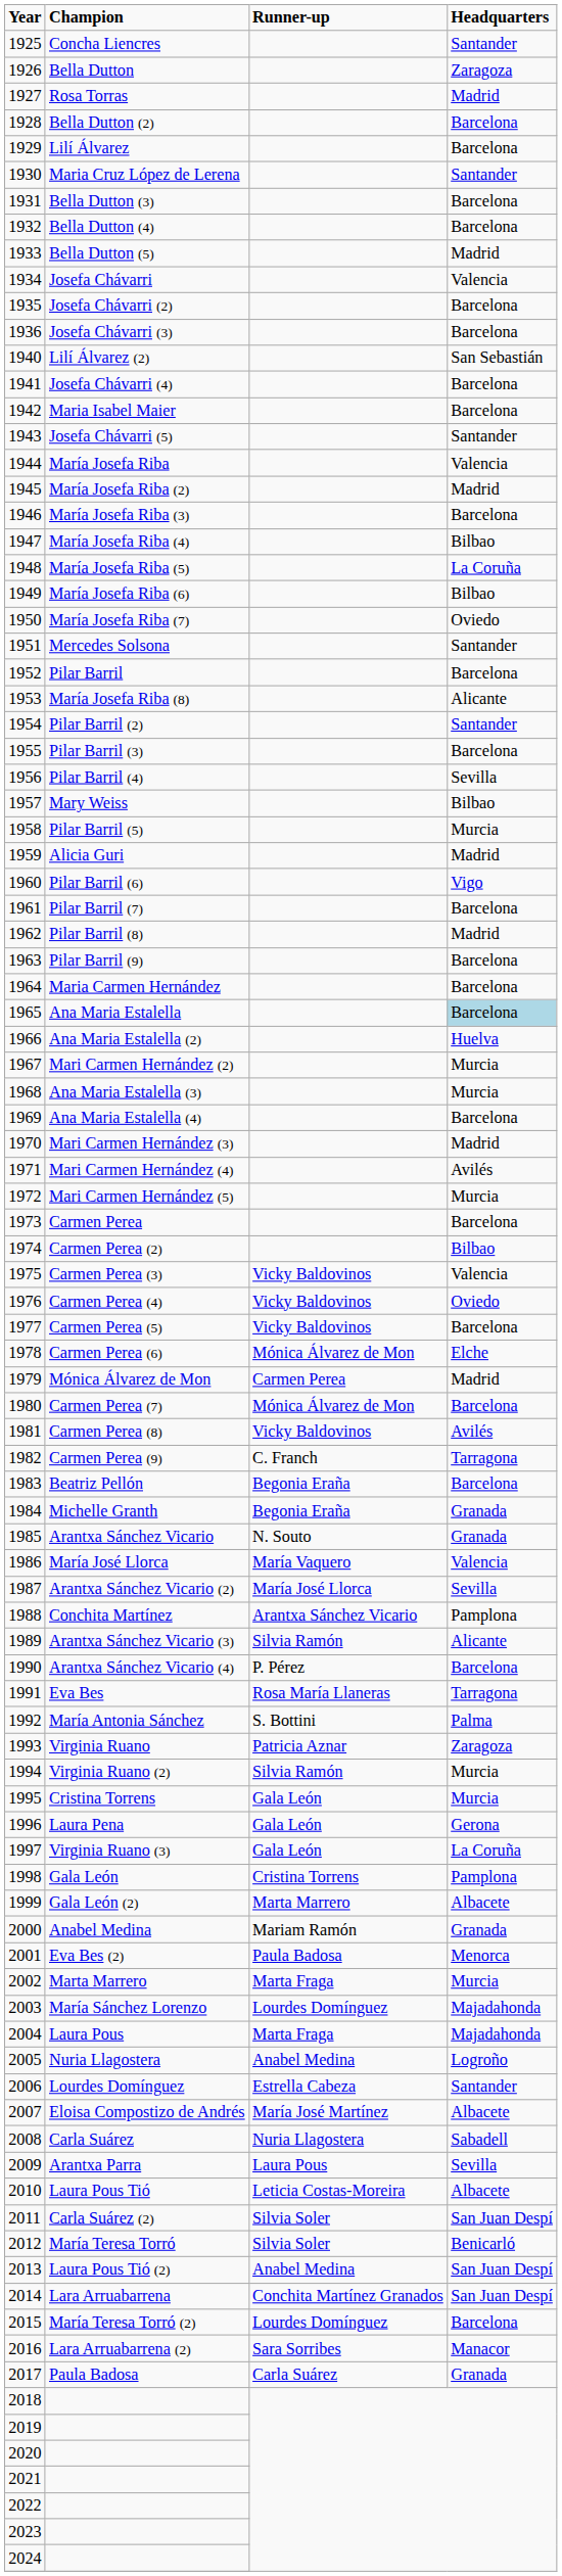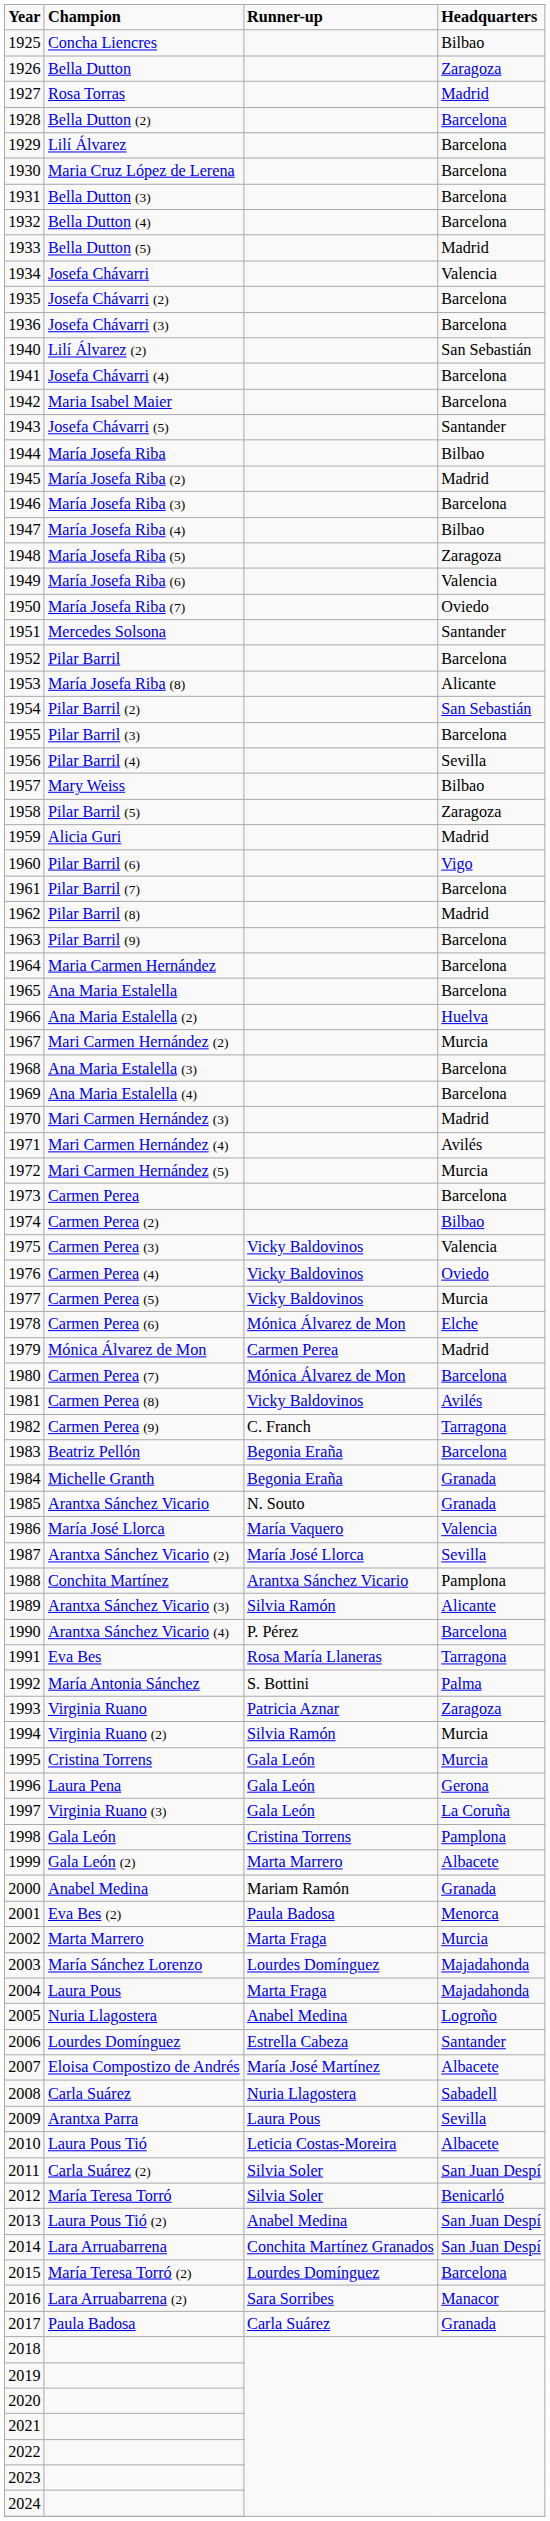 <table class="wikitable sortable">
 <tr>
 <td><strong>Year</strong></td>
 <td><strong>Champion</strong></td>
 <td><strong>Runner-up</strong></td>
 <td><strong>Headquarters</strong></td>
 </tr>
 <tr>
 <td>1925</td>
 <td><a href='#'>Concha Liencres</a></td>
 <td></td>
-<td><a href='#'>Santander</a></td>
+<td>Bilbao</td>
 </tr>
 <tr>
 <td>1926</td>
 <td><a href='#'>Bella Dutton</a></td>
 <td></td>
 <td><a href='#'>Zaragoza</a></td>
 </tr>
 <tr>
 <td>1927</td>
 <td><a href='#'>Rosa Torras</a></td>
 <td></td>
 <td><a href='#'>Madrid</a></td>
 </tr>
 <tr>
 <td>1928</td>
 <td><a href='#'>Bella Dutton</a> <small>(2)</small></td>
 <td></td>
 <td><a href='#'>Barcelona</a></td>
 </tr>
 <tr>
 <td>1929</td>
 <td><a href='#'>Lilí Álvarez</a></td>
 <td></td>
 <td>Barcelona</td>
 </tr>
 <tr>
 <td>1930</td>
 <td><a href='#'>Maria Cruz López de Lerena</a></td>
 <td></td>
-<td><a href='#'>Santander</a></td>
+<td>Barcelona</td>
 </tr>
 <tr>
 <td>1931</td>
 <td><a href='#'>Bella Dutton</a> <small>(3)</small></td>
 <td></td>
 <td>Barcelona</td>
 </tr>
 <tr>
 <td>1932</td>
 <td><a href='#'>Bella Dutton</a> <small>(4)</small></td>
 <td></td>
 <td>Barcelona</td>
 </tr>
 <tr>
 <td>1933</td>
 <td><a href='#'>Bella Dutton</a> <small>(5)</small></td>
 <td></td>
 <td>Madrid</td>
 </tr>
 <tr>
 <td>1934</td>
 <td><a href='#'>Josefa Chávarri</a></td>
 <td></td>
 <td>Valencia</td>
 </tr>
 <tr>
 <td>1935</td>
 <td><a href='#'>Josefa Chávarri</a> <small>(2)</small></td>
 <td></td>
 <td>Barcelona</td>
 </tr>
 <tr>
 <td>1936</td>
 <td><a href='#'>Josefa Chávarri</a> <small>(3)</small></td>
 <td></td>
 <td>Barcelona</td>
 </tr>
 <tr>
 <td>1940</td>
 <td><a href='#'>Lilí Álvarez</a> <small>(2)</small></td>
 <td></td>
 <td>San Sebastián</td>
 </tr>
 <tr>
 <td>1941</td>
 <td><a href='#'>Josefa Chávarri</a> <small>(4)</small></td>
 <td></td>
 <td>Barcelona</td>
 </tr>
 <tr>
 <td>1942</td>
 <td><a href='#'>Maria Isabel Maier</a></td>
 <td></td>
 <td>Barcelona</td>
 </tr>
 <tr>
 <td>1943</td>
 <td><a href='#'>Josefa Chávarri</a> <small>(5)</small></td>
 <td></td>
 <td>Santander</td>
 </tr>
 <tr>
 <td>1944</td>
 <td><a href='#'>María Josefa Riba</a></td>
 <td></td>
-<td>Valencia</td>
+<td>Bilbao</td>
 </tr>
 <tr>
 <td>1945</td>
 <td><a href='#'>María Josefa Riba</a> <small>(2)</small></td>
 <td></td>
 <td>Madrid</td>
 </tr>
 <tr>
 <td>1946</td>
 <td><a href='#'>María Josefa Riba</a> <small>(3)</small></td>
 <td></td>
 <td>Barcelona</td>
 </tr>
 <tr>
 <td>1947</td>
 <td><a href='#'>María Josefa Riba</a> <small>(4)</small></td>
 <td></td>
 <td>Bilbao</td>
 </tr>
 <tr>
 <td>1948</td>
 <td><a href='#'>María Josefa Riba</a> <small>(5)</small></td>
 <td></td>
-<td><a href='#'>La Coruña</a></td>
+<td>Zaragoza</td>
 </tr>
 <tr>
 <td>1949</td>
 <td><a href='#'>María Josefa Riba</a> <small>(6)</small></td>
 <td></td>
-<td>Bilbao</td>
+<td>Valencia</td>
 </tr>
 <tr>
 <td>1950</td>
 <td><a href='#'>María Josefa Riba</a> <small>(7)</small></td>
 <td></td>
 <td>Oviedo</td>
 </tr>
 <tr>
 <td>1951</td>
 <td><a href='#'>Mercedes Solsona</a></td>
 <td></td>
 <td>Santander</td>
 </tr>
 <tr>
 <td>1952</td>
 <td><a href='#'>Pilar Barril</a></td>
 <td></td>
 <td>Barcelona</td>
 </tr>
 <tr>
 <td>1953</td>
 <td><a href='#'>María Josefa Riba</a> <small>(8)</small></td>
 <td></td>
 <td>Alicante</td>
 </tr>
 <tr>
 <td>1954</td>
 <td><a href='#'>Pilar Barril</a> <small>(2)</small></td>
 <td></td>
-<td><a href='#'>Santander</a></td>
+<td><a href='#'>San Sebastián</a></td>
 </tr>
 <tr>
 <td>1955</td>
 <td><a href='#'>Pilar Barril</a> <small>(3)</small></td>
 <td></td>
 <td>Barcelona</td>
 </tr>
 <tr>
 <td>1956</td>
 <td><a href='#'>Pilar Barril</a> <small>(4)</small></td>
 <td></td>
 <td>Sevilla</td>
 </tr>
 <tr>
 <td>1957</td>
 <td><a href='#'>Mary Weiss</a></td>
 <td></td>
 <td>Bilbao</td>
 </tr>
 <tr>
 <td>1958</td>
 <td><a href='#'>Pilar Barril</a> <small>(5)</small></td>
 <td></td>
-<td>Murcia</td>
+<td>Zaragoza</td>
 </tr>
 <tr>
 <td>1959</td>
 <td><a href='#'>Alicia Guri</a></td>
 <td></td>
 <td>Madrid</td>
 </tr>
 <tr>
 <td>1960</td>
 <td><a href='#'>Pilar Barril</a> <small>(6)</small></td>
 <td></td>
 <td><a href='#'>Vigo</a></td>
 </tr>
 <tr>
 <td>1961</td>
 <td><a href='#'>Pilar Barril</a> <small>(7)</small></td>
 <td></td>
 <td>Barcelona</td>
 </tr>
 <tr>
 <td>1962</td>
 <td><a href='#'>Pilar Barril</a> <small>(8)</small></td>
 <td></td>
 <td>Madrid</td>
 </tr>
 <tr>
 <td>1963</td>
 <td><a href='#'>Pilar Barril</a> <small>(9)</small></td>
 <td></td>
 <td>Barcelona</td>
 </tr>
 <tr>
 <td>1964</td>
 <td><a href='#'>Maria Carmen Hernández</a></td>
 <td></td>
 <td>Barcelona</td>
 </tr>
 <tr>
 <td>1965</td>
 <td><a href='#'>Ana Maria Estalella</a></td>
 <td></td>
-<td style="background: lightblue;">Barcelona</td>
+<td>Barcelona</td>
 </tr>
 <tr>
 <td>1966</td>
 <td><a href='#'>Ana Maria Estalella</a> <small>(2)</small></td>
 <td></td>
 <td><a href='#'>Huelva</a></td>
 </tr>
 <tr>
 <td>1967</td>
 <td><a href='#'>Mari Carmen Hernández</a> <small>(2)</small></td>
 <td></td>
 <td>Murcia</td>
 </tr>
 <tr>
 <td>1968</td>
 <td><a href='#'>Ana Maria Estalella</a> <small>(3)</small></td>
 <td></td>
-<td>Murcia</td>
+<td>Barcelona</td>
 </tr>
 <tr>
 <td>1969</td>
 <td><a href='#'>Ana Maria Estalella</a> <small>(4)</small></td>
 <td></td>
 <td>Barcelona</td>
 </tr>
 <tr>
 <td>1970</td>
 <td><a href='#'>Mari Carmen Hernández</a> <small>(3)</small></td>
 <td></td>
 <td>Madrid</td>
 </tr>
 <tr>
 <td>1971</td>
 <td><a href='#'>Mari Carmen Hernández</a> <small>(4)</small></td>
 <td></td>
 <td>Avilés</td>
 </tr>
 <tr>
 <td>1972</td>
 <td><a href='#'>Mari Carmen Hernández</a> <small>(5)</small></td>
 <td></td>
 <td>Murcia</td>
 </tr>
 <tr>
 <td>1973</td>
 <td><a href='#'>Carmen Perea</a></td>
 <td></td>
 <td>Barcelona</td>
 </tr>
 <tr>
 <td>1974</td>
 <td><a href='#'>Carmen Perea</a> <small>(2)</small></td>
 <td></td>
 <td><a href='#'>Bilbao</a></td>
 </tr>
 <tr>
 <td>1975</td>
 <td><a href='#'>Carmen Perea</a> <small>(3)</small></td>
 <td><a href='#'>Vicky Baldovinos</a></td>
 <td>Valencia</td>
 </tr>
 <tr>
 <td>1976</td>
 <td><a href='#'>Carmen Perea</a> <small>(4)</small></td>
 <td><a href='#'>Vicky Baldovinos</a></td>
 <td><a href='#'>Oviedo</a></td>
 </tr>
 <tr>
 <td>1977</td>
 <td><a href='#'>Carmen Perea</a> <small>(5)</small></td>
 <td><a href='#'>Vicky Baldovinos</a></td>
-<td>Barcelona</td>
+<td>Murcia</td>
 </tr>
 <tr>
 <td>1978</td>
 <td><a href='#'>Carmen Perea</a> <small>(6)</small></td>
 <td><a href='#'>Mónica Álvarez de Mon</a></td>
 <td><a href='#'>Elche</a></td>
 </tr>
 <tr>
 <td>1979</td>
 <td><a href='#'>Mónica Álvarez de Mon</a></td>
 <td><a href='#'>Carmen Perea</a></td>
 <td>Madrid</td>
 </tr>
 <tr>
 <td>1980</td>
 <td><a href='#'>Carmen Perea</a> <small>(7)</small></td>
 <td><a href='#'>Mónica Álvarez de Mon</a></td>
 <td><a href='#'>Barcelona</a></td>
 </tr>
 <tr>
 <td>1981</td>
 <td><a href='#'>Carmen Perea</a> <small>(8)</small></td>
 <td><a href='#'>Vicky Baldovinos</a></td>
 <td><a href='#'>Avilés</a></td>
 </tr>
 <tr>
 <td>1982</td>
 <td><a href='#'>Carmen Perea</a> <small>(9)</small></td>
 <td>C. Franch</td>
 <td><a href='#'>Tarragona</a></td>
 </tr>
 <tr>
 <td>1983</td>
 <td><a href='#'>Beatriz Pellón</a></td>
 <td><a href='#'>Begonia Eraña</a></td>
 <td><a href='#'>Barcelona</a></td>
 </tr>
 <tr>
 <td>1984</td>
 <td><a href='#'>Michelle Granth</a></td>
 <td><a href='#'>Begonia Eraña</a></td>
 <td><a href='#'>Granada</a></td>
 </tr>
 <tr>
 <td>1985</td>
 <td><a href='#'>Arantxa Sánchez Vicario</a></td>
 <td>N. Souto</td>
 <td><a href='#'>Granada</a></td>
 </tr>
 <tr>
 <td>1986</td>
 <td><a href='#'>María José Llorca</a></td>
 <td><a href='#'>María Vaquero</a></td>
 <td><a href='#'>Valencia</a></td>
 </tr>
 <tr>
 <td>1987</td>
 <td><a href='#'>Arantxa Sánchez Vicario</a> <small>(2)</small></td>
 <td><a href='#'>María José Llorca</a></td>
 <td><a href='#'>Sevilla</a></td>
 </tr>
 <tr>
 <td>1988</td>
 <td><a href='#'>Conchita Martínez</a></td>
 <td><a href='#'>Arantxa Sánchez Vicario</a></td>
 <td>Pamplona</td>
 </tr>
 <tr>
 <td>1989</td>
 <td><a href='#'>Arantxa Sánchez Vicario</a> <small>(3)</small></td>
 <td><a href='#'>Silvia Ramón</a></td>
 <td><a href='#'>Alicante</a></td>
 </tr>
 <tr>
 <td>1990</td>
 <td><a href='#'>Arantxa Sánchez Vicario</a> <small>(4)</small></td>
 <td>P. Pérez</td>
 <td><a href='#'>Barcelona</a></td>
 </tr>
 <tr>
 <td>1991</td>
 <td><a href='#'>Eva Bes</a></td>
 <td><a href='#'>Rosa María Llaneras</a></td>
 <td><a href='#'>Tarragona</a></td>
 </tr>
 <tr>
 <td>1992</td>
 <td><a href='#'>María Antonia Sánchez</a></td>
 <td>S. Bottini</td>
 <td><a href='#'>Palma</a></td>
 </tr>
 <tr>
 <td>1993</td>
 <td><a href='#'>Virginia Ruano</a></td>
 <td><a href='#'>Patricia Aznar</a></td>
 <td><a href='#'>Zaragoza</a></td>
 </tr>
 <tr>
 <td>1994</td>
 <td><a href='#'>Virginia Ruano</a> <small>(2)</small></td>
 <td><a href='#'>Silvia Ramón</a></td>
 <td>Murcia</td>
 </tr>
 <tr>
 <td>1995</td>
 <td><a href='#'>Cristina Torrens</a></td>
 <td><a href='#'>Gala León</a></td>
 <td><a href='#'>Murcia</a></td>
 </tr>
 <tr>
 <td>1996</td>
 <td><a href='#'>Laura Pena</a></td>
 <td><a href='#'>Gala León</a></td>
 <td><a href='#'>Gerona</a></td>
 </tr>
 <tr>
 <td>1997</td>
 <td><a href='#'>Virginia Ruano</a> <small>(3)</small></td>
 <td><a href='#'>Gala León</a></td>
 <td><a href='#'>La Coruña</a></td>
 </tr>
 <tr>
 <td>1998</td>
 <td><a href='#'>Gala León</a></td>
 <td><a href='#'>Cristina Torrens</a></td>
 <td><a href='#'>Pamplona</a></td>
 </tr>
 <tr>
 <td>1999</td>
 <td><a href='#'>Gala León</a> <small>(2)</small></td>
 <td><a href='#'>Marta Marrero</a></td>
 <td><a href='#'>Albacete</a></td>
 </tr>
 <tr>
 <td>2000</td>
 <td><a href='#'>Anabel Medina</a></td>
 <td>Mariam Ramón</td>
 <td><a href='#'>Granada</a></td>
 </tr>
 <tr>
 <td>2001</td>
 <td><a href='#'>Eva Bes</a> <small>(2)</small></td>
 <td><a href='#'>Paula Badosa</a></td>
 <td><a href='#'>Menorca</a></td>
 </tr>
 <tr>
 <td>2002</td>
 <td><a href='#'>Marta Marrero</a></td>
 <td><a href='#'>Marta Fraga</a></td>
 <td><a href='#'>Murcia</a></td>
 </tr>
 <tr>
 <td>2003</td>
 <td><a href='#'>María Sánchez Lorenzo</a></td>
 <td><a href='#'>Lourdes Domínguez</a></td>
 <td><a href='#'>Majadahonda</a></td>
 </tr>
 <tr>
 <td>2004</td>
 <td><a href='#'>Laura Pous</a></td>
 <td><a href='#'>Marta Fraga</a></td>
 <td><a href='#'>Majadahonda</a></td>
 </tr>
 <tr>
 <td>2005</td>
 <td><a href='#'>Nuria Llagostera</a></td>
 <td><a href='#'>Anabel Medina</a></td>
 <td><a href='#'>Logroño</a></td>
 </tr>
 <tr>
 <td>2006</td>
 <td><a href='#'>Lourdes Domínguez</a></td>
 <td><a href='#'>Estrella Cabeza</a></td>
 <td><a href='#'>Santander</a></td>
 </tr>
 <tr>
 <td>2007</td>
 <td><a href='#'>Eloisa Compostizo de Andrés</a></td>
 <td><a href='#'>María José Martínez</a></td>
 <td><a href='#'>Albacete</a></td>
 </tr>
 <tr>
 <td>2008</td>
 <td><a href='#'>Carla Suárez</a></td>
 <td><a href='#'>Nuria Llagostera</a></td>
 <td><a href='#'>Sabadell</a></td>
 </tr>
 <tr>
 <td>2009</td>
 <td><a href='#'>Arantxa Parra</a></td>
 <td><a href='#'>Laura Pous</a></td>
 <td><a href='#'>Sevilla</a></td>
 </tr>
 <tr>
 <td>2010</td>
 <td><a href='#'>Laura Pous Tió</a></td>
 <td><a href='#'>Leticia Costas-Moreira</a></td>
 <td><a href='#'>Albacete</a></td>
 </tr>
 <tr>
 <td>2011</td>
 <td><a href='#'>Carla Suárez</a> <small>(2)</small></td>
 <td><a href='#'>Silvia Soler</a></td>
 <td><a href='#'>San Juan Despí</a></td>
 </tr>
 <tr>
 <td>2012</td>
 <td><a href='#'>María Teresa Torró</a></td>
 <td><a href='#'>Silvia Soler</a></td>
 <td><a href='#'>Benicarló</a></td>
 </tr>
 <tr>
 <td>2013</td>
 <td><a href='#'>Laura Pous Tió</a> <small>(2)</small></td>
 <td><a href='#'>Anabel Medina</a></td>
 <td><a href='#'>San Juan Despí</a></td>
 </tr>
 <tr>
 <td>2014</td>
 <td><a href='#'>Lara Arruabarrena</a></td>
 <td><a href='#'>Conchita Martínez Granados</a></td>
 <td><a href='#'>San Juan Despí</a></td>
 </tr>
 <tr>
 <td>2015</td>
 <td><a href='#'>María Teresa Torró</a> <small>(2)</small></td>
 <td><a href='#'>Lourdes Domínguez</a></td>
 <td><a href='#'>Barcelona</a></td>
 </tr>
 <tr>
 <td>2016</td>
 <td><a href='#'>Lara Arruabarrena</a> <small>(2)</small></td>
 <td><a href='#'>Sara Sorribes</a></td>
 <td><a href='#'>Manacor</a></td>
 </tr>
 <tr>
 <td>2017</td>
 <td><a href='#'>Paula Badosa</a></td>
 <td><a href='#'>Carla Suárez</a></td>
 <td><a href='#'>Granada</a></td>
 </tr>
 <tr>
 <td>2018</td>
 <td></td>
 </tr>
 <tr>
 <td>2019</td>
 <td></td>
 </tr>
 <tr>
 <td>2020</td>
 <td></td>
 </tr>
 <tr>
 <td>2021</td>
 <td></td>
 </tr>
 <tr>
 <td>2022</td>
 <td></td>
 </tr>
 <tr>
 <td>2023</td>
 <td></td>
 </tr>
 <tr>
 <td>2024</td>
 <td></td>
 </tr>
 <tr>
 </tr>
 </table>
